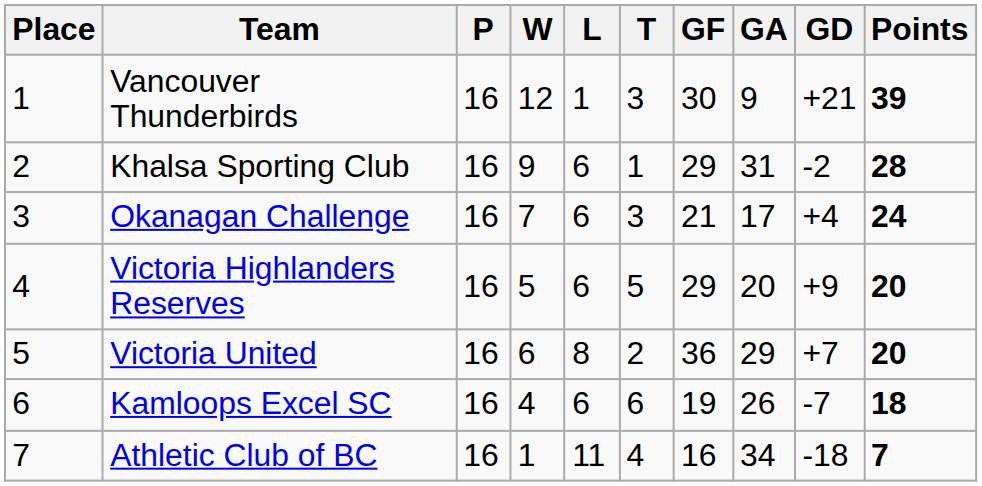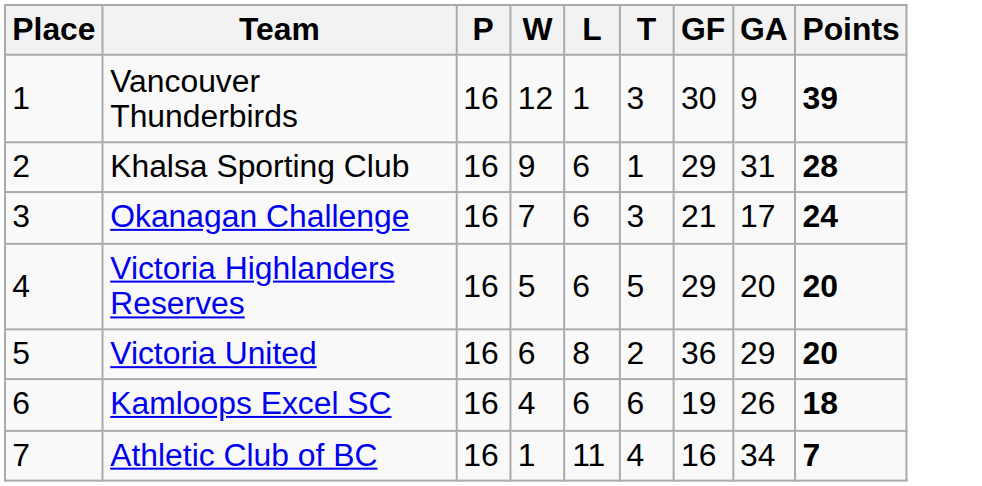 <table class="wikitable">
 <tr>
 <th>Place</th>
 <th width="170">Team</th>
 <th width="20">P</th>
 <th width="20">W</th>
 <th width="20">L</th>
 <th width="20">T</th>
 <th width="20">GF</th>
 <th width="20">GA</th>
-<th width="25">GD</th>
 <th>Points</th>
 </tr>
 <tr>
 <td>1</td>
 <td>Vancouver Thunderbirds</td>
 <td>16</td>
 <td>12</td>
 <td>1</td>
 <td>3</td>
 <td>30</td>
 <td>9</td>
-<td>+21</td>
 <td><strong>39</strong></td>
 </tr>
 <tr>
 <td>2</td>
 <td>Khalsa Sporting Club</td>
 <td>16</td>
 <td>9</td>
 <td>6</td>
 <td>1</td>
 <td>29</td>
 <td>31</td>
-<td>-2</td>
 <td><strong>28</strong></td>
 </tr>
 <tr>
 <td>3</td>
 <td><a href='#'>Okanagan Challenge</a></td>
 <td>16</td>
 <td>7</td>
 <td>6</td>
 <td>3</td>
 <td>21</td>
 <td>17</td>
-<td>+4</td>
 <td><strong>24</strong></td>
 </tr>
 <tr>
 <td>4</td>
 <td><a href='#'>Victoria Highlanders Reserves</a></td>
 <td>16</td>
 <td>5</td>
 <td>6</td>
 <td>5</td>
 <td>29</td>
 <td>20</td>
-<td>+9</td>
 <td><strong>20</strong></td>
 </tr>
 <tr>
 <td>5</td>
 <td><a href='#'>Victoria United</a></td>
 <td>16</td>
 <td>6</td>
 <td>8</td>
 <td>2</td>
 <td>36</td>
 <td>29</td>
-<td>+7</td>
 <td><strong>20</strong></td>
 </tr>
 <tr>
 <td>6</td>
 <td><a href='#'>Kamloops Excel SC</a></td>
 <td>16</td>
 <td>4</td>
 <td>6</td>
 <td>6</td>
 <td>19</td>
 <td>26</td>
-<td>-7</td>
 <td><strong>18</strong></td>
 </tr>
 <tr>
 <td>7</td>
 <td><a href='#'>Athletic Club of BC</a></td>
 <td>16</td>
 <td>1</td>
 <td>11</td>
 <td>4</td>
 <td>16</td>
 <td>34</td>
-<td>-18</td>
 <td><strong>7</strong></td>
 </tr>
 </table>
